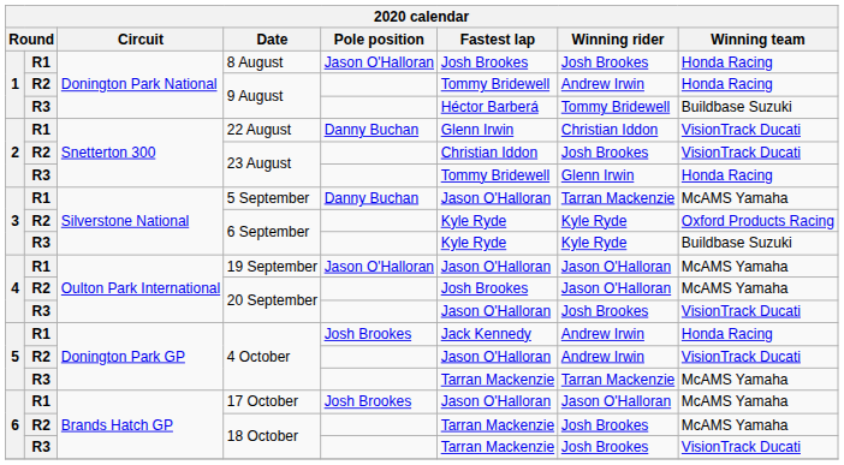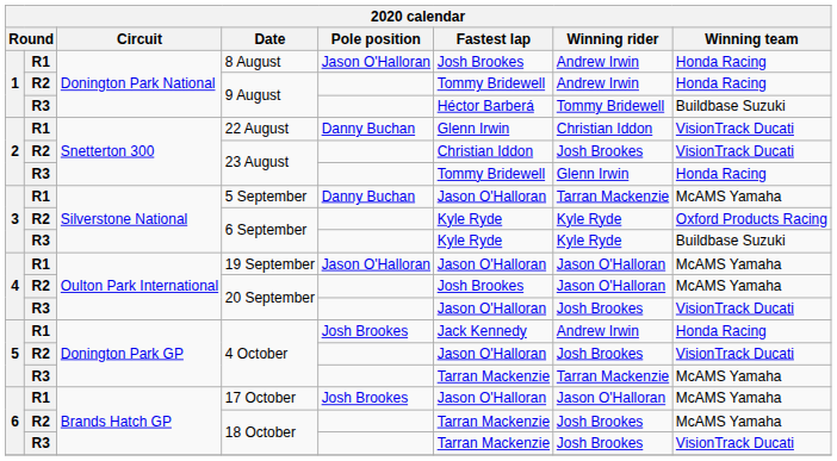 <table class="wikitable" style="font-size: 85%">
 <tr>
 <th colspan=8>2020 calendar</th>
 </tr>
 <tr>
 <th colspan=2>Round</th>
 <th>Circuit</th>
 <th>Date</th>
 <th>Pole position</th>
 <th>Fastest lap</th>
 <th>Winning rider</th>
 <th>Winning team</th>
 </tr>
 <tr>
 <th rowspan=3>1</th>
 <th>R1</th>
 <td rowspan=3> <a href='#'>Donington Park National</a></td>
 <td>8 August</td>
 <td> <a href='#'>Jason O'Halloran</a></td>
 <td> <a href='#'>Josh Brookes</a></td>
-<td> <a href='#'>Josh Brookes</a></td>
+<td> <a href='#'>Andrew Irwin</a></td>
 <td><a href='#'>Honda Racing</a></td>
 </tr>
 <tr>
 <th>R2</th>
 <td rowspan=2>9 August</td>
 <td></td>
 <td> <a href='#'>Tommy Bridewell</a></td>
 <td> <a href='#'>Andrew Irwin</a></td>
 <td><a href='#'>Honda Racing</a></td>
 </tr>
 <tr>
 <th>R3</th>
 <td></td>
 <td> <a href='#'>Héctor Barberá</a></td>
 <td> <a href='#'>Tommy Bridewell</a></td>
 <td>Buildbase Suzuki</td>
 </tr>
 <tr>
 <th rowspan=3>2</th>
 <th>R1</th>
 <td rowspan=3> <a href='#'>Snetterton 300</a></td>
 <td>22 August</td>
 <td> <a href='#'>Danny Buchan</a></td>
 <td> <a href='#'>Glenn Irwin</a></td>
 <td> <a href='#'>Christian Iddon</a></td>
 <td><a href='#'>VisionTrack Ducati</a></td>
 </tr>
 <tr>
 <th>R2</th>
 <td rowspan=2>23 August</td>
 <td></td>
 <td> <a href='#'>Christian Iddon</a></td>
 <td> <a href='#'>Josh Brookes</a></td>
 <td><a href='#'>VisionTrack Ducati</a></td>
 </tr>
 <tr>
 <th>R3</th>
 <td></td>
 <td> <a href='#'>Tommy Bridewell</a></td>
 <td> <a href='#'>Glenn Irwin</a></td>
 <td><a href='#'>Honda Racing</a></td>
 </tr>
 <tr>
 <th rowspan=3>3</th>
 <th>R1</th>
 <td rowspan=3> <a href='#'>Silverstone National</a></td>
 <td>5 September</td>
 <td> <a href='#'>Danny Buchan</a></td>
 <td> <a href='#'>Jason O'Halloran</a></td>
 <td> <a href='#'>Tarran Mackenzie</a></td>
 <td>McAMS Yamaha</td>
 </tr>
 <tr>
 <th>R2</th>
 <td rowspan=2>6 September</td>
 <td></td>
 <td> <a href='#'>Kyle Ryde</a></td>
 <td> <a href='#'>Kyle Ryde</a></td>
 <td><a href='#'>Oxford Products Racing</a></td>
 </tr>
 <tr>
 <th>R3</th>
 <td></td>
 <td> <a href='#'>Kyle Ryde</a></td>
 <td> <a href='#'>Kyle Ryde</a></td>
 <td>Buildbase Suzuki</td>
 </tr>
 <tr>
 <th rowspan="3">4</th>
 <th>R1</th>
 <td rowspan="3"> <a href='#'>Oulton Park International</a></td>
 <td>19 September</td>
 <td> <a href='#'>Jason O'Halloran</a></td>
 <td> <a href='#'>Jason O'Halloran</a></td>
 <td> <a href='#'>Jason O'Halloran</a></td>
 <td>McAMS Yamaha</td>
 </tr>
 <tr>
 <th>R2</th>
 <td rowspan=2>20 September</td>
 <td></td>
 <td> <a href='#'>Josh Brookes</a></td>
 <td> <a href='#'>Jason O'Halloran</a></td>
 <td>McAMS Yamaha</td>
 </tr>
 <tr>
 <th>R3</th>
 <td></td>
 <td> <a href='#'>Jason O'Halloran</a></td>
 <td> <a href='#'>Josh Brookes</a></td>
 <td><a href='#'>VisionTrack Ducati</a></td>
 </tr>
 <tr>
 <th rowspan=3>5</th>
 <th>R1</th>
 <td rowspan=3> <a href='#'>Donington Park GP</a></td>
 <td rowspan=3>4 October</td>
 <td> <a href='#'>Josh Brookes</a></td>
 <td> <a href='#'>Jack Kennedy</a></td>
 <td> <a href='#'>Andrew Irwin</a></td>
 <td><a href='#'>Honda Racing</a></td>
 </tr>
 <tr>
 <th>R2</th>
 <td></td>
 <td> <a href='#'>Jason O'Halloran</a></td>
-<td> <a href='#'>Andrew Irwin</a></td>
+<td> <a href='#'>Josh Brookes</a></td>
 <td><a href='#'>VisionTrack Ducati</a></td>
 </tr>
 <tr>
 <th>R3</th>
 <td></td>
 <td> <a href='#'>Tarran Mackenzie</a></td>
 <td> <a href='#'>Tarran Mackenzie</a></td>
 <td>McAMS Yamaha</td>
 </tr>
 <tr>
 <th rowspan=3>6</th>
 <th>R1</th>
 <td rowspan=3> <a href='#'>Brands Hatch GP</a></td>
 <td>17 October</td>
 <td> <a href='#'>Josh Brookes</a></td>
 <td> <a href='#'>Jason O'Halloran</a></td>
 <td> <a href='#'>Jason O'Halloran</a></td>
 <td>McAMS Yamaha</td>
 </tr>
 <tr>
 <th>R2</th>
 <td rowspan=2>18 October</td>
 <td></td>
 <td> <a href='#'>Tarran Mackenzie</a></td>
 <td> <a href='#'>Josh Brookes</a></td>
 <td>McAMS Yamaha</td>
 </tr>
 <tr>
 <th>R3</th>
 <td></td>
 <td> <a href='#'>Tarran Mackenzie</a></td>
 <td> <a href='#'>Josh Brookes</a></td>
 <td><a href='#'>VisionTrack Ducati</a></td>
 </tr>
 <tr>
 </tr>
 </table>
